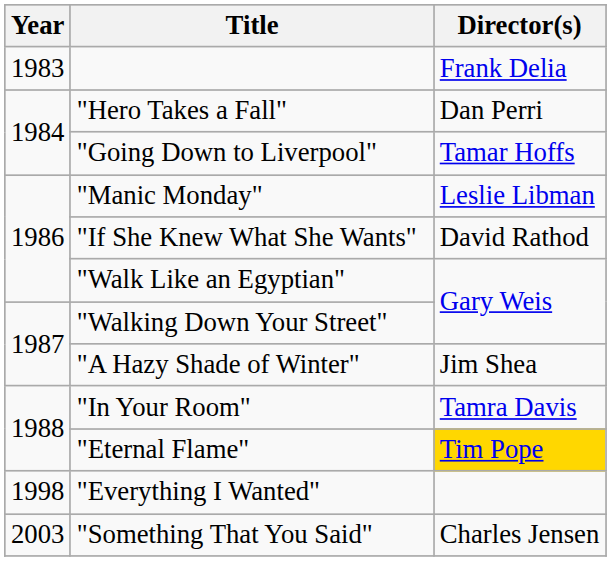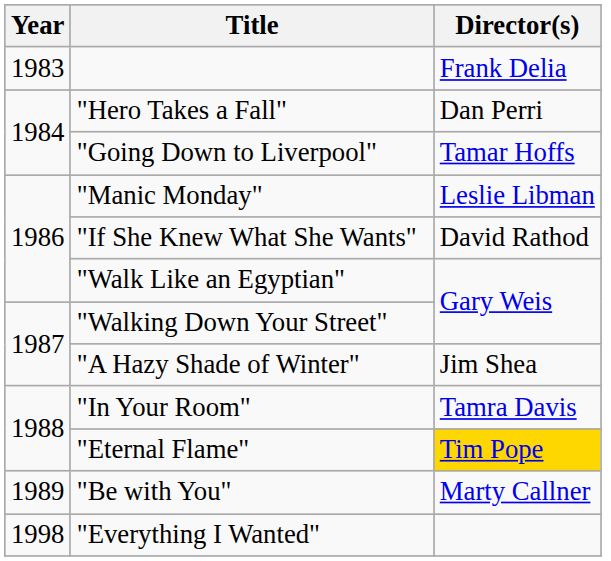 <table class="wikitable">
 <tr>
 <th>Year</th>
 <th width="210">Title</th>
 <th>Director(s)</th>
 </tr>
 <tr>
 <td>1983</td>
 <td></td>
 <td><a href='#'>Frank Delia</a></td>
 </tr>
 <tr>
 <td rowspan="2">1984</td>
 <td>"Hero Takes a Fall"</td>
 <td>Dan Perri</td>
 </tr>
 <tr>
 <td>"Going Down to Liverpool"</td>
 <td><a href='#'>Tamar Hoffs</a></td>
 </tr>
 <tr>
 <td rowspan="3">1986</td>
 <td>"Manic Monday"</td>
 <td><a href='#'>Leslie Libman</a></td>
 </tr>
 <tr>
 <td>"If She Knew What She Wants"</td>
 <td>David Rathod</td>
 </tr>
 <tr>
 <td>"Walk Like an Egyptian"</td>
 <td rowspan="2"><a href='#'>Gary Weis</a></td>
 </tr>
 <tr>
 <td rowspan="2">1987</td>
 <td>"Walking Down Your Street"</td>
 </tr>
 <tr>
 <td>"A Hazy Shade of Winter"</td>
 <td>Jim Shea</td>
 </tr>
 <tr>
 <td rowspan="2">1988</td>
 <td>"In Your Room"</td>
 <td><a href='#'>Tamra Davis</a></td>
 </tr>
 <tr>
 <td>"Eternal Flame"</td>
 <td style="background: gold;"><a href='#'>Tim Pope</a></td>
 </tr>
 <tr>
+<td>1989</td>
+<td>"Be with You"</td>
+<td><a href='#'>Marty Callner</a></td>
+</tr>
+<tr>
 <td>1998</td>
 <td>"Everything I Wanted"</td>
 <td></td>
 </tr>
-<tr>
-<td>2003</td>
-<td>"Something That You Said"</td>
-<td>Charles Jensen</td>
-</tr>
 </table>
